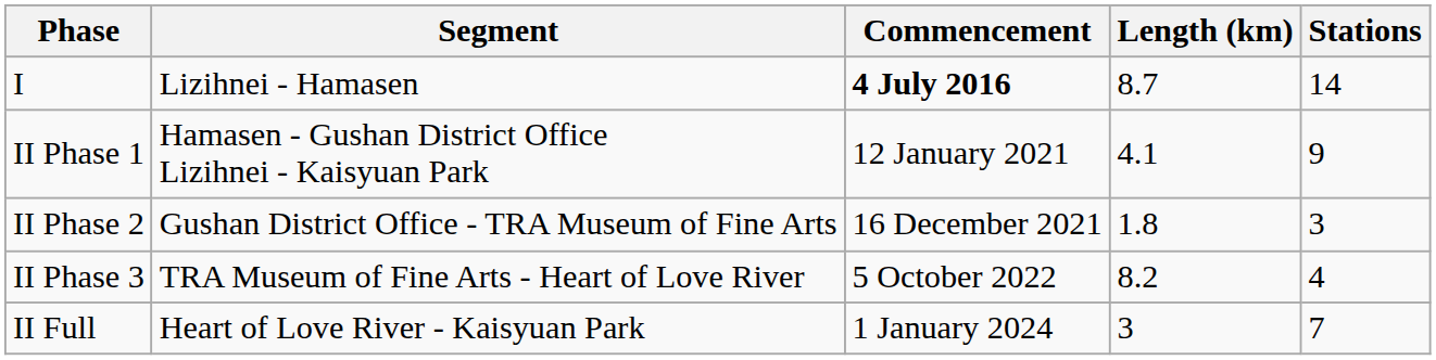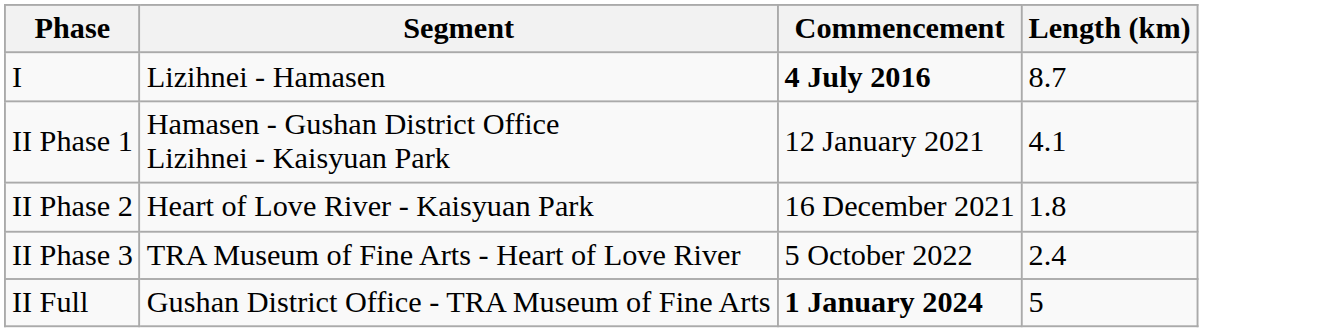 <table class="wikitable">
 <tr>
 <th>Phase</th>
 <th>Segment</th>
 <th>Commencement</th>
 <th>Length (km)</th>
-<th>Stations</th>
 </tr>
 <tr>
 <td>I</td>
 <td>Lizihnei - Hamasen</td>
 <td><strong>4 July 2016</strong></td>
 <td>8.7</td>
-<td>14</td>
 </tr>
 <tr>
 <td>II Phase 1</td>
 <td>Hamasen - Gushan District Office<br>Lizihnei - Kaisyuan Park</td>
 <td>12 January 2021</td>
 <td>4.1</td>
-<td>9</td>
 </tr>
 <tr>
 <td>II Phase 2</td>
-<td>Gushan District Office - TRA Museum of Fine Arts</td>
+<td>Heart of Love River - Kaisyuan Park</td>
 <td>16 December 2021</td>
 <td>1.8</td>
-<td>3</td>
 </tr>
 <tr>
 <td>II Phase 3</td>
 <td>TRA Museum of Fine Arts - Heart of Love River</td>
 <td>5 October 2022</td>
-<td>8.2</td>
-<td>4</td>
+<td>2.4</td>
 </tr>
 <tr>
 <td>II Full</td>
-<td>Heart of Love River - Kaisyuan Park</td>
-<td>1 January 2024</td>
-<td>3</td>
-<td>7</td>
+<td>Gushan District Office - TRA Museum of Fine Arts</td>
+<td><strong>1 January 2024</strong></td>
+<td>5</td>
 </tr>
 </table>
